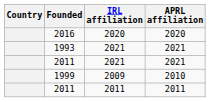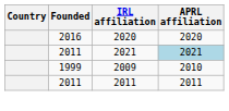 <table class="wikitable sortable plainrowheaders" style="text-align:center; font-size:95%">
 <tr>
 <th>Country</th>
 <th>Founded</th>
 <th><a href='#'>IRL</a><br>affiliation</th>
 <th>APRL<br>affiliation</th>
 </tr>
 <tr>
 <th scope=row></th>
 <td>2016</td>
 <td>2020</td>
 <td>2020</td>
 </tr>
 <tr>
 <th scope=row></th>
-<td>1993</td>
-<td>2021</td>
-<td>2021</td>
-</tr>
-<tr>
-<th scope=row></th>
 <td>2011</td>
 <td>2021</td>
-<td>2021</td>
+<td style="background: lightblue;">2021</td>
 </tr>
 <tr>
 <th scope=row></th>
 <td>1999</td>
 <td>2009</td>
 <td>2010</td>
 </tr>
 <tr>
 <th scope=row></th>
 <td>2011</td>
 <td>2011</td>
 <td>2011</td>
 </tr>
 </table>
